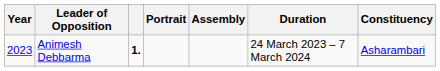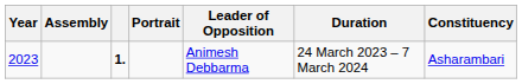 <table class="wikitable">
 <tr>
 <th>Year</th>
-<th>Leader of Opposition</th>
+<th>Assembly</th>
 <th></th>
 <th>Portrait</th>
-<th>Assembly</th>
+<th>Leader of Opposition</th>
 <th>Duration</th>
 <th>Constituency</th>
 </tr>
 <tr>
 <td><a href='#'>2023</a></td>
-<td><a href='#'>Animesh Debbarma</a></td>
+<td></td>
 <td><strong>1.</strong></td>
 <td></td>
-<td></td>
+<td><a href='#'>Animesh Debbarma</a></td>
 <td>24 March 2023 – 7 March 2024</td>
 <td><a href='#'>Asharambari</a></td>
 </tr>
 </table>
